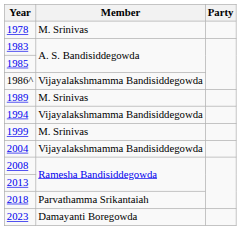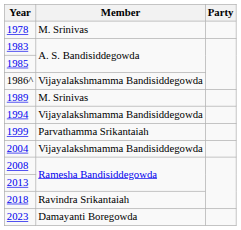 <table class="wikitable sortable">
 <tr>
 <th>Year</th>
 <th>Member</th>
 <th colspan="2">Party</th>
 </tr>
 <tr>
 <td><a href='#'>1978</a></td>
 <td>M. Srinivas</td>
 <td></td>
 </tr>
 <tr>
 <td><a href='#'>1983</a></td>
 <td rowspan=2>A. S. Bandisiddegowda</td>
 </tr>
 <tr>
 <td><a href='#'>1985</a></td>
 </tr>
 <tr>
 <td>1986^</td>
 <td>Vijayalakshmamma Bandisiddegowda</td>
 </tr>
 <tr>
 <td><a href='#'>1989</a></td>
 <td>M. Srinivas</td>
 <td></td>
 </tr>
 <tr>
 <td><a href='#'>1994</a></td>
 <td>Vijayalakshmamma Bandisiddegowda</td>
 <td></td>
 </tr>
 <tr>
 <td><a href='#'>1999</a></td>
-<td>M. Srinivas</td>
+<td>Parvathamma Srikantaiah</td>
 <td></td>
 </tr>
 <tr>
 <td><a href='#'>2004</a></td>
 <td>Vijayalakshmamma Bandisiddegowda</td>
 <td></td>
 </tr>
 <tr>
 <td><a href='#'>2008</a></td>
 <td rowspan=2><a href='#'>Ramesha Bandisiddegowda</a></td>
 </tr>
 <tr>
 <td><a href='#'>2013</a></td>
 </tr>
 <tr>
 <td><a href='#'>2018</a></td>
-<td>Parvathamma Srikantaiah</td>
+<td>Ravindra Srikantaiah</td>
 </tr>
 <tr>
 <td><a href='#'>2023</a></td>
 <td>Damayanti Boregowda</td>
 <td></td>
 </tr>
 </table>
